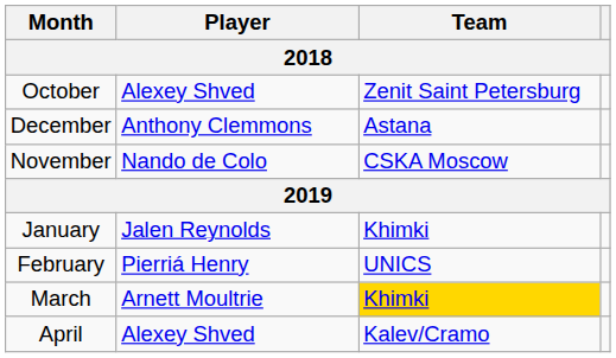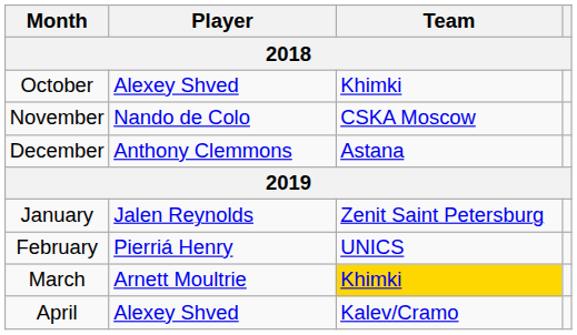 <table class="wikitable sortable" style="text-align:center;">
 <tr>
 <th>Month</th>
 <th style="width:170px;">Player</th>
 <th style="width:170px;">Team</th>
 <th></th>
 </tr>
 <tr>
 <th colspan=4>2018</th>
 </tr>
 <tr>
 <td>October</td>
 <td align=left> <a href='#'>Alexey Shved</a></td>
-<td align=left> <a href='#'>Zenit Saint Petersburg</a></td>
+<td align=left> <a href='#'>Khimki</a></td>
+<td></td>
+</tr>
+<tr>
+<td>November</td>
+<td align=left> <a href='#'>Nando de Colo</a></td>
+<td align=left> <a href='#'>CSKA Moscow</a></td>
 <td></td>
 </tr>
 <tr>
 <td>December</td>
 <td align=left> <a href='#'>Anthony Clemmons</a></td>
 <td align=left> <a href='#'>Astana</a></td>
 <td></td>
 </tr>
 <tr>
-<td>November</td>
-<td align=left> <a href='#'>Nando de Colo</a></td>
-<td align=left> <a href='#'>CSKA Moscow</a></td>
-<td></td>
-</tr>
-<tr>
 <th colspan=4>2019</th>
 </tr>
 <tr>
 <td>January</td>
 <td align=left> <a href='#'>Jalen Reynolds</a></td>
-<td align=left> <a href='#'>Khimki</a></td>
+<td align=left> <a href='#'>Zenit Saint Petersburg</a></td>
 <td></td>
 </tr>
 <tr>
 <td>February</td>
 <td align=left> <a href='#'>Pierriá Henry</a></td>
 <td align=left> <a href='#'>UNICS</a></td>
 <td></td>
 </tr>
 <tr>
 <td>March</td>
 <td align=left> <a href='#'>Arnett Moultrie</a></td>
 <td align=left style="background: gold;"> <a href='#'>Khimki</a></td>
 <td></td>
 </tr>
 <tr>
 <td>April</td>
 <td align=left> <a href='#'>Alexey Shved</a> </td>
 <td align=left> <a href='#'>Kalev/Cramo</a></td>
 <td></td>
 </tr>
 </table>
